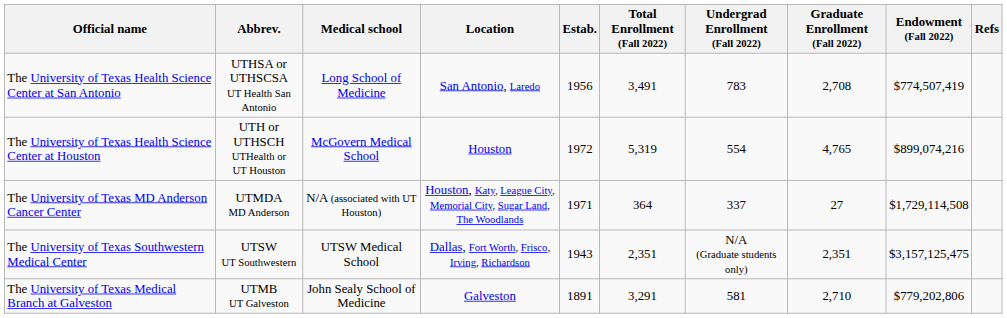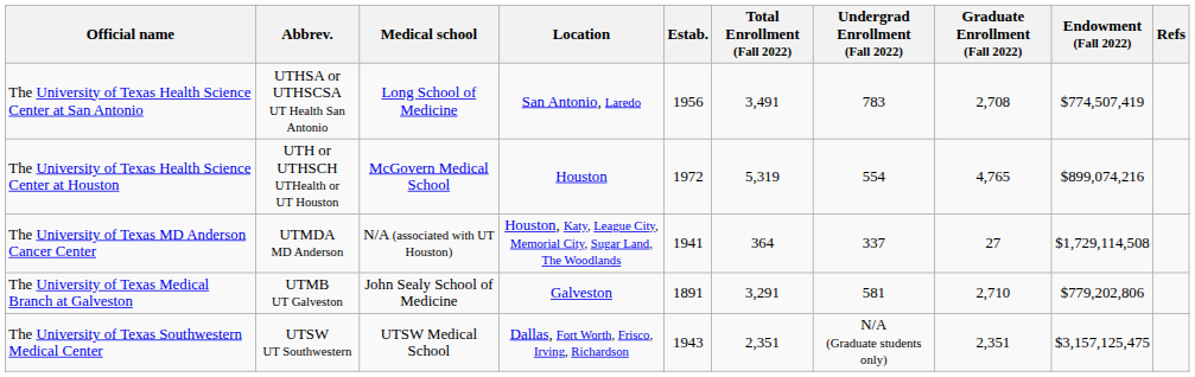 <table class="wikitable sortable" style="text-align:left;">
 <tr>
 <th>Official name</th>
 <th>Abbrev.</th>
 <th>Medical school</th>
 <th>Location</th>
 <th>Estab.</th>
 <th>Total Enrollment<br><small>(Fall 2022)</small></th>
 <th>Undergrad Enrollment<br><small>(Fall 2022)</small></th>
 <th>Graduate Enrollment<br><small>(Fall 2022)</small></th>
 <th>Endowment<br><small>(Fall 2022)</small></th>
 <th class="unsortable">Refs</th>
 </tr>
 <tr>
 <td>The <a href='#'>University of Texas Health Science Center at San Antonio</a></td>
 <td style="text-align:center;">UTHSA or<br>UTHSCSA<br><small>UT Health San Antonio</small></td>
 <td style="text-align:center;"><a href='#'>Long School of Medicine</a></td>
 <td style="text-align:center;"><a href='#'>San Antonio</a>, <a href='#'><small>Laredo</small></a></td>
 <td style="text-align:center;">1956</td>
 <td style="text-align:center;">3,491</td>
 <td style="text-align:center;">783</td>
 <td style="text-align:center;">2,708</td>
 <td style="text-align:center;">$774,507,419</td>
 <td></td>
 </tr>
 <tr>
 <td>The <a href='#'>University of Texas Health Science Center at Houston</a></td>
 <td style="text-align:center;">UTH or UTHSCH<br><small>UTHealth or</small><br><small>UT Houston</small></td>
 <td style="text-align:center;"><a href='#'>McGovern Medical School</a></td>
 <td style="text-align:center;"><a href='#'>Houston</a></td>
 <td style="text-align:center;">1972</td>
 <td style="text-align:center;">5,319</td>
 <td style="text-align:center;">554</td>
 <td style="text-align:center;">4,765</td>
 <td style="text-align:center;">$899,074,216</td>
 <td></td>
 </tr>
 <tr>
 <td>The <a href='#'>University of Texas MD Anderson Cancer Center</a></td>
 <td style="text-align:center;">UTMDA<br><small>MD Anderson</small></td>
 <td style="text-align:center;">N/A <small>(associated with UT Houston)</small></td>
 <td style="text-align:center;"><a href='#'>Houston</a>, <small><a href='#'>Katy</a>, <a href='#'>League City</a>,</small><br><small><a href='#'>Memorial City</a>, <a href='#'>Sugar Land</a>, <a href='#'>The Woodlands</a></small></td>
-<td style="text-align:center;">1971</td>
+<td style="text-align:center;">1941</td>
 <td style="text-align:center;">364</td>
 <td style="text-align:center;">337</td>
 <td style="text-align:center;">27</td>
 <td style="text-align:center;">$1,729,114,508</td>
+<td></td>
+</tr>
+<tr>
+<td>The <a href='#'>University of Texas Medical Branch at Galveston</a></td>
+<td style="text-align:center;">UTMB<br><small>UT Galveston</small></td>
+<td style="text-align:center;">John Sealy School of Medicine</td>
+<td style="text-align:center;"><a href='#'>Galveston</a></td>
+<td style="text-align:center;">1891</td>
+<td style="text-align:center;">3,291</td>
+<td style="text-align:center;">581</td>
+<td style="text-align:center;">2,710</td>
+<td style="text-align:center;">$779,202,806</td>
 <td></td>
 </tr>
 <tr>
 <td>The <a href='#'>University of Texas Southwestern Medical Center</a></td>
 <td style="text-align:center;">UTSW<br><small>UT Southwestern</small></td>
 <td style="text-align:center;">UTSW Medical School</td>
 <td style="text-align:center;"><a href='#'>Dallas</a>, <small><a href='#'>Fort Worth</a>, <a href='#'>Frisco</a>, <a href='#'>Irving</a>, <a href='#'>Richardson</a></small></td>
 <td style="text-align:center;">1943</td>
 <td style="text-align:center;">2,351</td>
 <td style="text-align:center;">N/A<br><small>(Graduate students only)</small></td>
 <td style="text-align:center;">2,351</td>
 <td style="text-align:center;">$3,157,125,475</td>
 <td></td>
 </tr>
-<tr>
-<td>The <a href='#'>University of Texas Medical Branch at Galveston</a></td>
-<td style="text-align:center;">UTMB<br><small>UT Galveston</small></td>
-<td style="text-align:center;">John Sealy School of Medicine</td>
-<td style="text-align:center;"><a href='#'>Galveston</a></td>
-<td style="text-align:center;">1891</td>
-<td style="text-align:center;">3,291</td>
-<td style="text-align:center;">581</td>
-<td style="text-align:center;">2,710</td>
-<td style="text-align:center;">$779,202,806</td>
-<td></td>
-</tr>
 </table>
